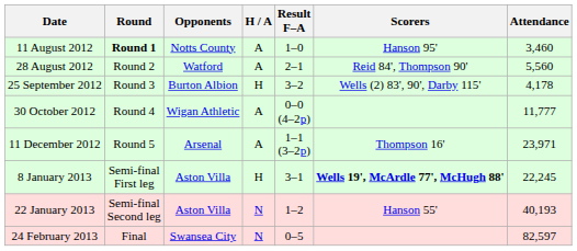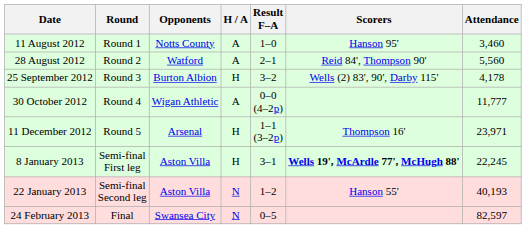 <table class="wikitable" style="text-align:center">
 <tr>
 <th>Date</th>
 <th>Round</th>
 <th>Opponents</th>
 <th>H / A</th>
 <th>Result<br>F–A</th>
 <th>Scorers</th>
 <th>Attendance</th>
 </tr>
 <tr bgcolor="#ddffdd">
 <td>11 August 2012</td>
-<td><strong>Round 1</strong></td>
+<td>Round 1</td>
 <td><a href='#'>Notts County</a></td>
 <td>A</td>
 <td>1–0<br> </td>
 <td><a href='#'>Hanson</a> 95'</td>
 <td>3,460</td>
 </tr>
 <tr bgcolor="#ddffdd">
 <td>28 August 2012</td>
 <td>Round 2</td>
 <td><a href='#'>Watford</a></td>
 <td>A</td>
 <td>2–1</td>
 <td><a href='#'>Reid</a> 84', <a href='#'>Thompson</a> 90'</td>
 <td>5,560</td>
 </tr>
 <tr bgcolor="#ddffdd">
 <td>25 September 2012</td>
 <td>Round 3</td>
 <td><a href='#'>Burton Albion</a></td>
 <td>H</td>
 <td>3–2<br> </td>
 <td><a href='#'>Wells</a> (2) 83', 90', <a href='#'>Darby</a> 115'</td>
 <td>4,178</td>
 </tr>
 <tr bgcolor="#ddffdd">
 <td>30 October 2012</td>
 <td>Round 4</td>
 <td><a href='#'>Wigan Athletic</a></td>
 <td>A</td>
 <td>0–0<br>(4–2<a href='#'>p</a>)</td>
 <td></td>
 <td>11,777</td>
 </tr>
 <tr bgcolor="#ddffdd">
 <td>11 December 2012</td>
 <td>Round 5</td>
 <td><a href='#'>Arsenal</a></td>
-<td>A</td>
+<td>H</td>
 <td>1–1<br>(3–2<a href='#'>p</a>)</td>
 <td><a href='#'>Thompson</a> 16'</td>
 <td>23,971</td>
 </tr>
 <tr bgcolor="#ddffdd">
 <td>8 January 2013</td>
 <td>Semi-final<br>First leg</td>
 <td><a href='#'>Aston Villa</a></td>
 <td>H</td>
 <td>3–1</td>
 <td><strong><a href='#'>Wells</a> 19', <a href='#'>McArdle</a> 77', <a href='#'>McHugh</a> 88'</strong></td>
 <td>22,245</td>
 </tr>
 <tr bgcolor="#ffdddd">
 <td>22 January 2013</td>
 <td>Semi-final<br>Second leg</td>
 <td><a href='#'>Aston Villa</a></td>
 <td><a href='#'>N</a></td>
 <td>1–2</td>
 <td><a href='#'>Hanson</a> 55'</td>
 <td>40,193</td>
 </tr>
 <tr bgcolor="#ffdddd">
 <td>24 February 2013</td>
 <td>Final</td>
 <td><a href='#'>Swansea City</a></td>
 <td><a href='#'>N</a></td>
 <td>0–5</td>
 <td></td>
 <td>82,597</td>
 </tr>
 </table>
